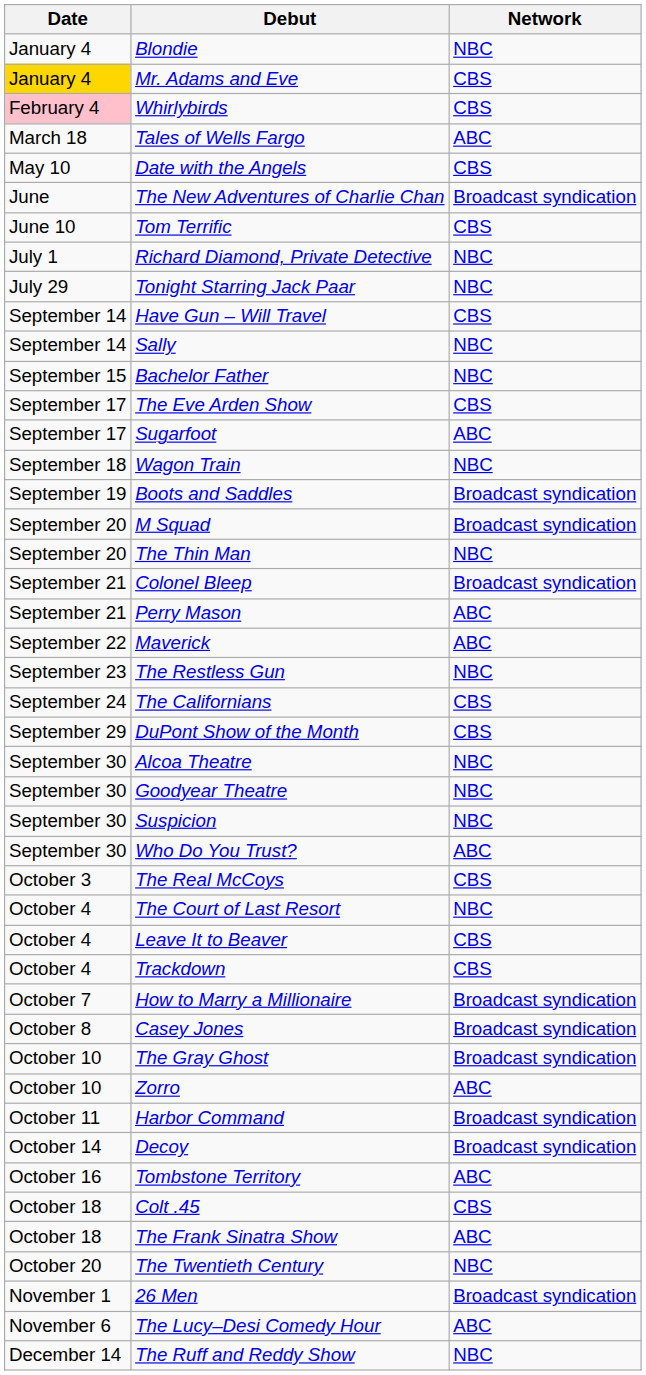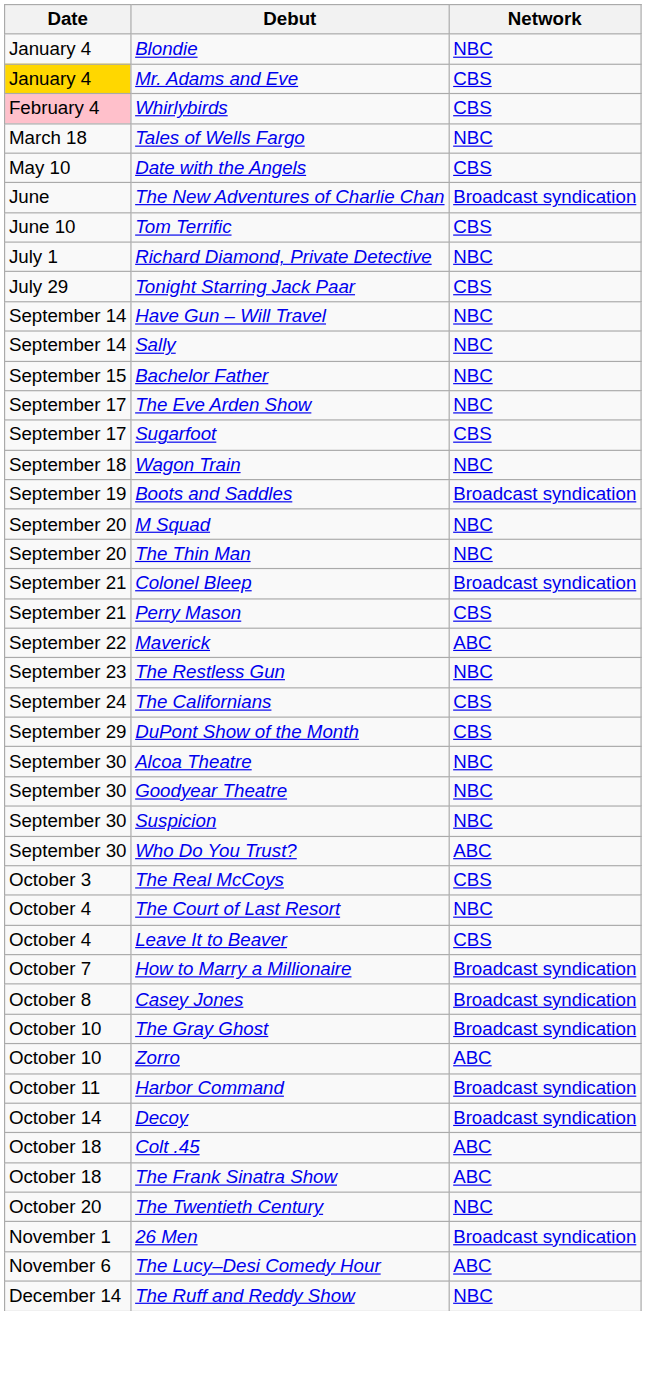 <table class="wikitable sortable">
 <tr>
 <th>Date</th>
 <th>Debut</th>
 <th>Network</th>
 </tr>
 <tr>
 <td>January 4</td>
 <td><em><a href='#'>Blondie</a></em></td>
 <td><a href='#'>NBC</a></td>
 </tr>
 <tr>
 <td style="background: gold;">January 4</td>
 <td><em><a href='#'>Mr. Adams and Eve</a></em></td>
 <td><a href='#'>CBS</a></td>
 </tr>
 <tr>
 <td style="background: pink;">February 4</td>
 <td><em><a href='#'>Whirlybirds</a></em></td>
 <td><a href='#'>CBS</a></td>
 </tr>
 <tr>
 <td>March 18</td>
 <td><em><a href='#'>Tales of Wells Fargo</a></em></td>
-<td><a href='#'>ABC</a></td>
+<td><a href='#'>NBC</a></td>
 </tr>
 <tr>
 <td>May 10</td>
 <td><em><a href='#'>Date with the Angels</a></em></td>
 <td><a href='#'>CBS</a></td>
 </tr>
 <tr>
 <td>June</td>
 <td><em><a href='#'>The New Adventures of Charlie Chan</a></em></td>
 <td><a href='#'>Broadcast syndication</a></td>
 </tr>
 <tr>
 <td>June 10</td>
 <td><em><a href='#'>Tom Terrific</a></em></td>
 <td><a href='#'>CBS</a></td>
 </tr>
 <tr>
 <td>July 1</td>
 <td><em><a href='#'>Richard Diamond, Private Detective</a></em></td>
 <td><a href='#'>NBC</a></td>
 </tr>
 <tr>
 <td>July 29</td>
 <td><em><a href='#'>Tonight Starring Jack Paar</a></em></td>
-<td><a href='#'>NBC</a></td>
+<td><a href='#'>CBS</a></td>
 </tr>
 <tr>
 <td>September 14</td>
 <td><em><a href='#'>Have Gun – Will Travel</a></em></td>
-<td><a href='#'>CBS</a></td>
+<td><a href='#'>NBC</a></td>
 </tr>
 <tr>
 <td>September 14</td>
 <td><em><a href='#'>Sally</a></em></td>
 <td><a href='#'>NBC</a></td>
 </tr>
 <tr>
 <td>September 15</td>
 <td><em><a href='#'>Bachelor Father</a></em></td>
 <td><a href='#'>NBC</a></td>
 </tr>
 <tr>
 <td>September 17</td>
 <td><em><a href='#'>The Eve Arden Show</a></em></td>
-<td><a href='#'>CBS</a></td>
+<td><a href='#'>NBC</a></td>
 </tr>
 <tr>
 <td>September 17</td>
 <td><em><a href='#'>Sugarfoot</a></em></td>
-<td><a href='#'>ABC</a></td>
+<td><a href='#'>CBS</a></td>
 </tr>
 <tr>
 <td>September 18</td>
 <td><em><a href='#'>Wagon Train</a></em></td>
 <td><a href='#'>NBC</a></td>
 </tr>
 <tr>
 <td>September 19</td>
 <td><em><a href='#'>Boots and Saddles</a></em></td>
 <td><a href='#'>Broadcast syndication</a></td>
 </tr>
 <tr>
 <td>September 20</td>
 <td><em><a href='#'>M Squad</a></em></td>
-<td><a href='#'>Broadcast syndication</a></td>
+<td><a href='#'>NBC</a></td>
 </tr>
 <tr>
 <td>September 20</td>
 <td><em><a href='#'>The Thin Man</a></em></td>
 <td><a href='#'>NBC</a></td>
 </tr>
 <tr>
 <td>September 21</td>
 <td><em><a href='#'>Colonel Bleep</a></em></td>
 <td><a href='#'>Broadcast syndication</a></td>
 </tr>
 <tr>
 <td>September 21</td>
 <td><em><a href='#'>Perry Mason</a></em></td>
-<td><a href='#'>ABC</a></td>
+<td><a href='#'>CBS</a></td>
 </tr>
 <tr>
 <td>September 22</td>
 <td><em><a href='#'>Maverick</a></em></td>
 <td><a href='#'>ABC</a></td>
 </tr>
 <tr>
 <td>September 23</td>
 <td><em><a href='#'>The Restless Gun</a></em></td>
 <td><a href='#'>NBC</a></td>
 </tr>
 <tr>
 <td>September 24</td>
 <td><em><a href='#'>The Californians</a></em></td>
 <td><a href='#'>CBS</a></td>
 </tr>
 <tr>
 <td>September 29</td>
 <td><em><a href='#'>DuPont Show of the Month</a></em></td>
 <td><a href='#'>CBS</a></td>
 </tr>
 <tr>
 <td>September 30</td>
 <td><em><a href='#'>Alcoa Theatre</a></em></td>
 <td><a href='#'>NBC</a></td>
 </tr>
 <tr>
 <td>September 30</td>
 <td><em><a href='#'>Goodyear Theatre</a></em></td>
 <td><a href='#'>NBC</a></td>
 </tr>
 <tr>
 <td>September 30</td>
 <td><em><a href='#'>Suspicion</a></em></td>
 <td><a href='#'>NBC</a></td>
 </tr>
 <tr>
 <td>September 30</td>
 <td><em><a href='#'>Who Do You Trust?</a></em></td>
 <td><a href='#'>ABC</a></td>
 </tr>
 <tr>
 <td>October 3</td>
 <td><em><a href='#'>The Real McCoys</a></em></td>
 <td><a href='#'>CBS</a></td>
 </tr>
 <tr>
 <td>October 4</td>
 <td><em><a href='#'>The Court of Last Resort</a></em></td>
 <td><a href='#'>NBC</a></td>
 </tr>
 <tr>
 <td>October 4</td>
 <td><em><a href='#'>Leave It to Beaver</a></em></td>
 <td><a href='#'>CBS</a></td>
 </tr>
 <tr>
-<td>October 4</td>
-<td><em><a href='#'>Trackdown</a></em></td>
-<td><a href='#'>CBS</a></td>
-</tr>
-<tr>
 <td>October 7</td>
 <td><em><a href='#'>How to Marry a Millionaire</a></em></td>
 <td><a href='#'>Broadcast syndication</a></td>
 </tr>
 <tr>
 <td>October 8</td>
 <td><em><a href='#'>Casey Jones</a></em></td>
 <td><a href='#'>Broadcast syndication</a></td>
 </tr>
 <tr>
 <td>October 10</td>
 <td><em><a href='#'>The Gray Ghost</a></em></td>
 <td><a href='#'>Broadcast syndication</a></td>
 </tr>
 <tr>
 <td>October 10</td>
 <td><em><a href='#'>Zorro</a></em></td>
 <td><a href='#'>ABC</a></td>
 </tr>
 <tr>
 <td>October 11</td>
 <td><em><a href='#'>Harbor Command</a></em></td>
 <td><a href='#'>Broadcast syndication</a></td>
 </tr>
 <tr>
 <td>October 14</td>
 <td><em><a href='#'>Decoy</a></em></td>
 <td><a href='#'>Broadcast syndication</a></td>
 </tr>
 <tr>
-<td>October 16</td>
-<td><em><a href='#'>Tombstone Territory</a></em></td>
-<td><a href='#'>ABC</a></td>
-</tr>
-<tr>
 <td>October 18</td>
 <td><em><a href='#'>Colt .45</a></em></td>
-<td><a href='#'>CBS</a></td>
+<td><a href='#'>ABC</a></td>
 </tr>
 <tr>
 <td>October 18</td>
 <td><em><a href='#'>The Frank Sinatra Show</a></em></td>
 <td><a href='#'>ABC</a></td>
 </tr>
 <tr>
 <td>October 20</td>
 <td><em><a href='#'>The Twentieth Century</a></em></td>
 <td><a href='#'>NBC</a></td>
 </tr>
 <tr>
 <td>November 1</td>
 <td><em><a href='#'>26 Men</a></em></td>
 <td><a href='#'>Broadcast syndication</a></td>
 </tr>
 <tr>
 <td>November 6</td>
 <td><em><a href='#'>The Lucy–Desi Comedy Hour</a></em></td>
 <td><a href='#'>ABC</a></td>
 </tr>
 <tr>
 <td>December 14</td>
 <td><em><a href='#'>The Ruff and Reddy Show</a></em></td>
 <td><a href='#'>NBC</a></td>
 </tr>
 </table>
